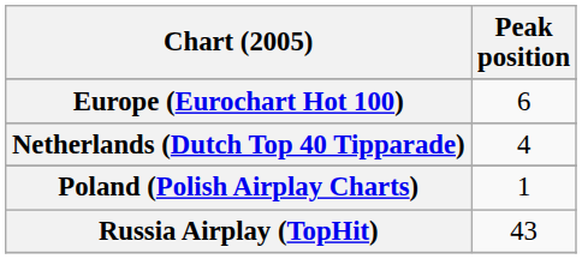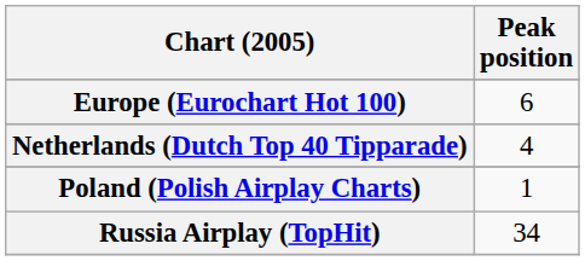 <table class="wikitable sortable plainrowheaders" style="text-align:center">
 <tr>
 <th>Chart (2005)</th>
 <th>Peak<br>position</th>
 </tr>
 <tr>
 </tr>
 <tr>
 </tr>
 <tr>
 </tr>
 <tr>
 </tr>
 <tr>
 </tr>
 <tr>
 </tr>
 <tr>
 <th scope="row">Europe (<a href='#'>Eurochart Hot 100</a>)</th>
 <td>6</td>
 </tr>
 <tr>
 </tr>
 <tr>
 </tr>
 <tr>
 </tr>
 <tr>
 </tr>
 <tr>
 </tr>
 <tr>
 </tr>
 <tr>
 </tr>
 <tr>
 <th scope="row">Netherlands (<a href='#'>Dutch Top 40 Tipparade</a>)</th>
 <td align="center">4</td>
 </tr>
 <tr>
 </tr>
 <tr>
 <th scope="row">Poland (<a href='#'>Polish Airplay Charts</a>)</th>
 <td>1</td>
 </tr>
 <tr>
 <th scope="row">Russia Airplay (<a href='#'>TopHit</a>)</th>
-<td>43</td>
+<td>34</td>
 </tr>
 <tr>
 </tr>
 <tr>
 </tr>
 <tr>
 </tr>
 <tr>
 </tr>
 <tr>
 </tr>
 <tr>
 </tr>
 </table>
